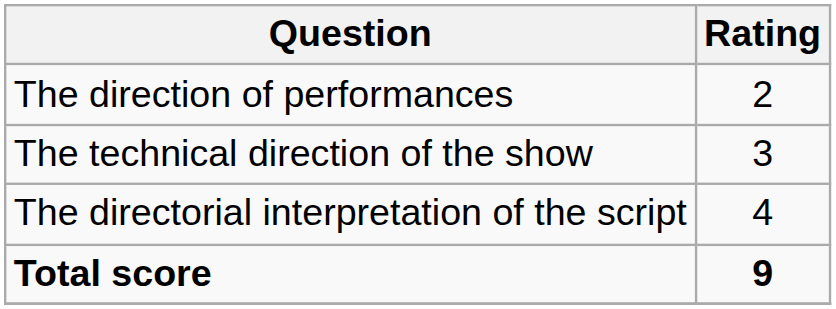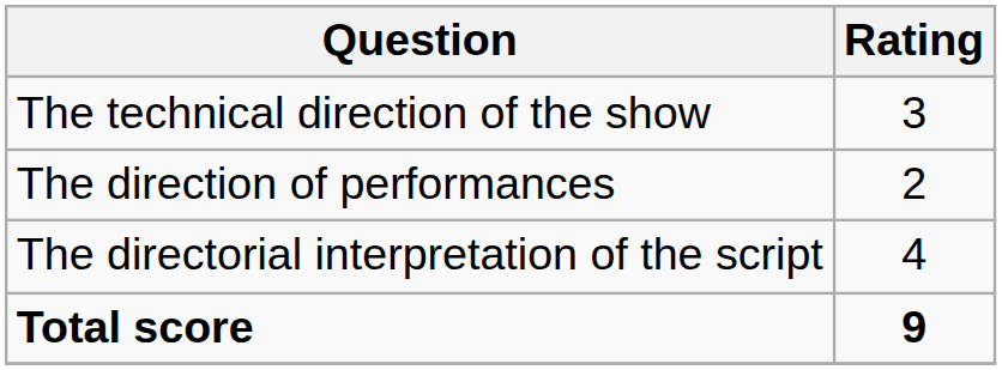 <table class="wikitable">
 <tr>
 <th>Question</th>
 <th>Rating</th>
 </tr>
 <tr>
+<td>The technical direction of the show</td>
+<td style="text-align:center;">3</td>
+</tr>
+<tr>
 <td>The direction of performances</td>
 <td style="text-align:center;">2</td>
-</tr>
-<tr>
-<td>The technical direction of the show</td>
-<td style="text-align:center;">3</td>
 </tr>
 <tr>
 <td>The directorial interpretation of the script</td>
 <td style="text-align:center;">4</td>
 </tr>
 <tr>
 <td><strong>Total score</strong></td>
 <td style="text-align:center;"><strong>9</strong></td>
 </tr>
 <tr>
 </tr>
 </table>
